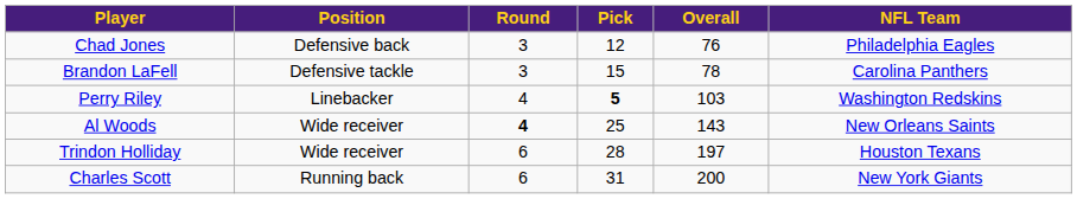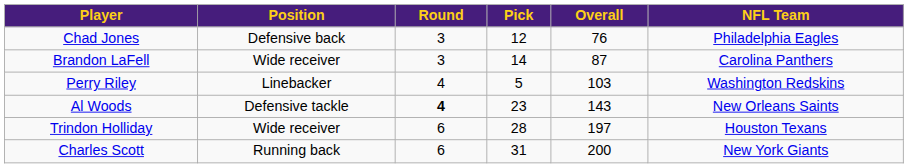 <table class="wikitable" width="80%">
 <tr align="center"  style="background:#461D7C;color:#FDD017;">
 <td><strong>Player</strong></td>
 <td><strong>Position</strong></td>
 <td><strong>Round</strong></td>
 <td><strong>Pick</strong></td>
 <td><strong>Overall</strong></td>
 <td><strong>NFL Team</strong></td>
 </tr>
 <tr align="center" bgcolor="">
 <td><a href='#'>Chad Jones</a></td>
 <td>Defensive back</td>
 <td>3</td>
 <td>12</td>
 <td>76</td>
 <td><a href='#'>Philadelphia Eagles</a></td>
 </tr>
 <tr align="center" bgcolor="">
 <td><a href='#'>Brandon LaFell</a></td>
-<td>Defensive tackle</td>
+<td>Wide receiver</td>
 <td>3</td>
-<td>15</td>
-<td>78</td>
+<td>14</td>
+<td>87</td>
 <td><a href='#'>Carolina Panthers</a></td>
 </tr>
 <tr align="center" bgcolor="">
 <td><a href='#'>Perry Riley</a></td>
 <td>Linebacker</td>
 <td>4</td>
-<td><strong>5</strong></td>
+<td>5</td>
 <td>103</td>
 <td><a href='#'>Washington Redskins</a></td>
 </tr>
 <tr align="center" bgcolor="">
 <td><a href='#'>Al Woods</a></td>
-<td>Wide receiver</td>
+<td>Defensive tackle</td>
 <td><strong>4</strong></td>
-<td>25</td>
+<td>23</td>
 <td>143</td>
 <td><a href='#'>New Orleans Saints</a></td>
 </tr>
 <tr align="center" bgcolor="">
 <td><a href='#'>Trindon Holliday</a></td>
 <td>Wide receiver</td>
 <td>6</td>
 <td>28</td>
 <td>197</td>
 <td><a href='#'>Houston Texans</a></td>
 </tr>
 <tr align="center" bgcolor="">
 <td><a href='#'>Charles Scott</a></td>
 <td>Running back</td>
 <td>6</td>
 <td>31</td>
 <td>200</td>
 <td><a href='#'>New York Giants</a></td>
 </tr>
 </table>
